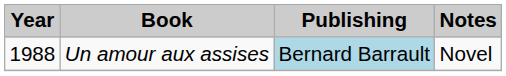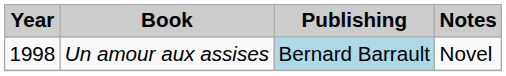 <table class="wikitable">
 <tr>
 <th style="background: #CCCCCC;">Year</th>
 <th style="background: #CCCCCC;">Book</th>
 <th style="background: #CCCCCC;">Publishing</th>
 <th style="background: #CCCCCC;">Notes</th>
 </tr>
 <tr>
-<td>1988</td>
+<td>1998</td>
 <td><em>Un amour aux assises</em></td>
 <td style="background: lightblue;">Bernard Barrault</td>
 <td>Novel</td>
 </tr>
 <tr>
 </tr>
 </table>
